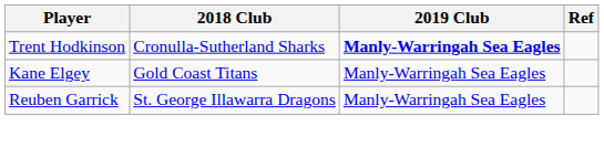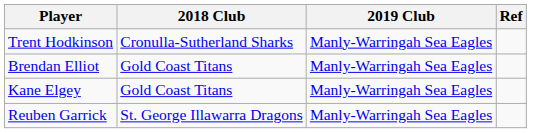 <table class="wikitable sortable">
 <tr>
 <th>Player</th>
 <th>2018 Club</th>
 <th>2019 Club</th>
 <th>Ref</th>
 </tr>
 <tr>
 <td><a href='#'>Trent Hodkinson</a></td>
 <td> <a href='#'>Cronulla-Sutherland Sharks</a></td>
-<td><strong> <a href='#'>Manly-Warringah Sea Eagles</a></strong></td>
+<td> <a href='#'>Manly-Warringah Sea Eagles</a></td>
+<td></td>
+</tr>
+<tr>
+<td><a href='#'>Brendan Elliot</a></td>
+<td> <a href='#'>Gold Coast Titans</a></td>
+<td> <a href='#'>Manly-Warringah Sea Eagles</a></td>
 <td></td>
 </tr>
 <tr>
 <td><a href='#'>Kane Elgey</a></td>
 <td> <a href='#'>Gold Coast Titans</a></td>
 <td> <a href='#'>Manly-Warringah Sea Eagles</a></td>
 <td></td>
 </tr>
 <tr>
 <td><a href='#'>Reuben Garrick</a></td>
 <td> <a href='#'>St. George Illawarra Dragons</a></td>
 <td> <a href='#'>Manly-Warringah Sea Eagles</a></td>
 <td></td>
 </tr>
 </table>
